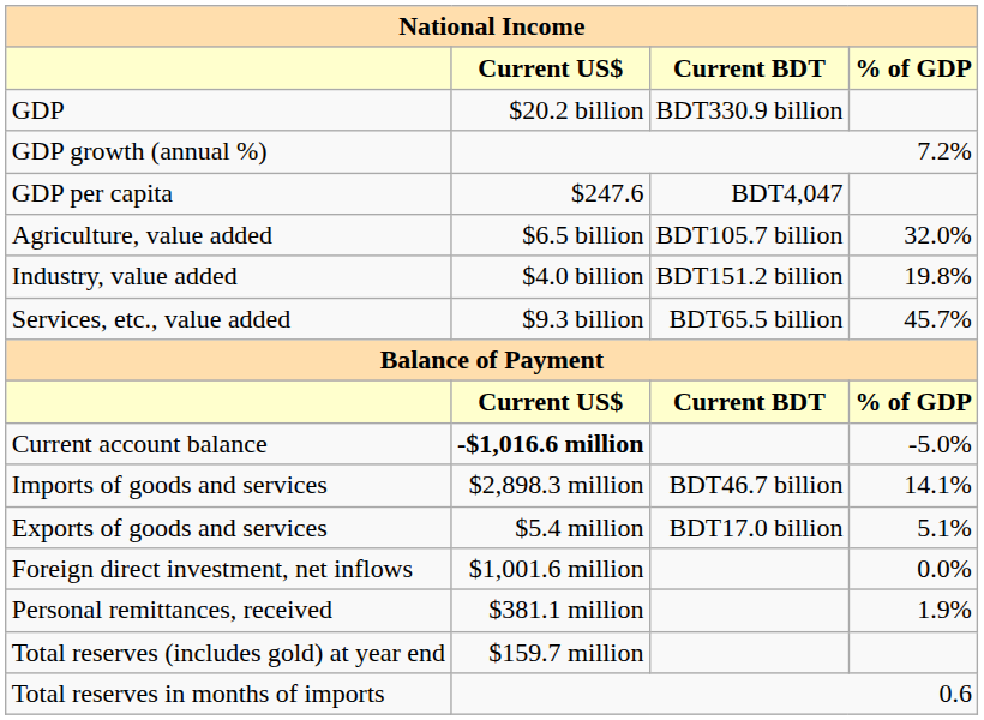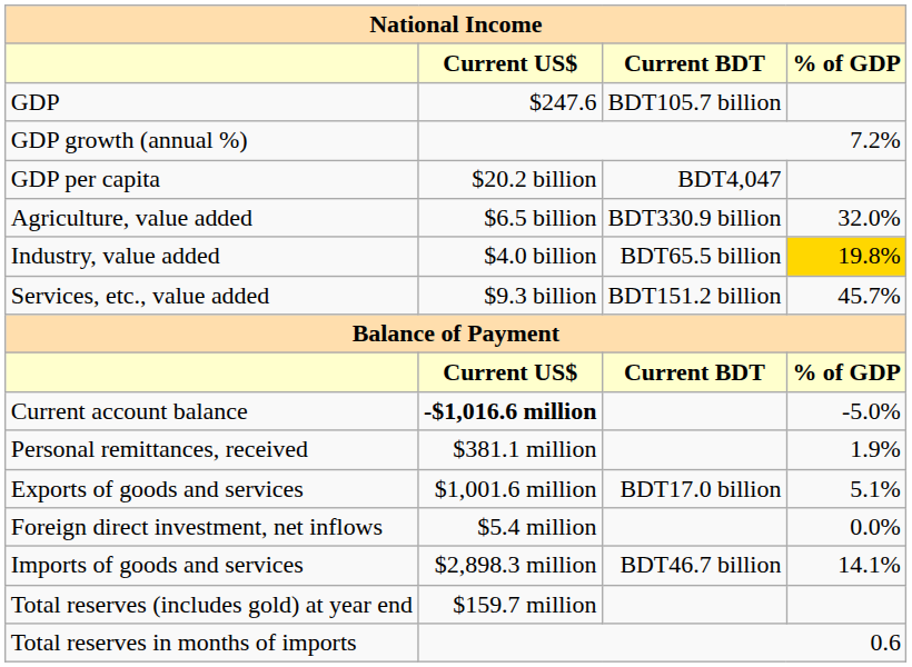 <table class="wikitable">
 <tr>
 <th colspan="4" style="background: #ffdead;">National Income</th>
 </tr>
 <tr>
 <th style="background: #ffffcd;"></th>
 <th style="background: #ffffcd;">Current US$</th>
 <th style="background: #ffffcd;">Current BDT</th>
 <th style="background: #ffffcd;">% of GDP</th>
 </tr>
 <tr>
 <td>GDP</td>
-<td style="text-align: right;">$20.2 billion</td>
-<td style="text-align: right;">BDT330.9 billion</td>
+<td style="text-align: right;">$247.6</td>
+<td style="text-align: right;">BDT105.7 billion</td>
 <td style="text-align: right;"></td>
 </tr>
 <tr>
 <td>GDP growth (annual %)</td>
 <td colspan="3"  style="text-align: right;">7.2%</td>
 </tr>
 <tr>
 <td>GDP per capita</td>
-<td style="text-align: right;">$247.6</td>
+<td style="text-align: right;">$20.2 billion</td>
 <td style="text-align: right;">BDT4,047</td>
 <td style="text-align: right;"></td>
 </tr>
 <tr>
 <td>Agriculture, value added</td>
 <td style="text-align: right;">$6.5 billion</td>
-<td style="text-align: right;">BDT105.7 billion</td>
+<td style="text-align: right;">BDT330.9 billion</td>
 <td style="text-align: right;">32.0%</td>
 </tr>
 <tr>
 <td>Industry, value added</td>
 <td style="text-align: right;">$4.0 billion</td>
-<td style="text-align: right;">BDT151.2 billion</td>
-<td style="text-align: right;">19.8%</td>
+<td style="text-align: right;">BDT65.5 billion</td>
+<td style="background: gold; text-align: right;">19.8%</td>
 </tr>
 <tr>
 <td>Services, etc., value added</td>
 <td style="text-align: right;">$9.3 billion</td>
-<td style="text-align: right;">BDT65.5 billion</td>
+<td style="text-align: right;">BDT151.2 billion</td>
 <td style="text-align: right;">45.7%</td>
 </tr>
 <tr>
 <th colspan="4" style="background: #ffdead;">Balance of Payment</th>
 </tr>
 <tr>
 <th style="background: #ffffcd;"></th>
 <th style="background: #ffffcd;">Current US$</th>
 <th style="background: #ffffcd;">Current BDT</th>
 <th style="background: #ffffcd;">% of GDP</th>
 </tr>
 <tr>
 <td>Current account balance</td>
 <td style="text-align: right;"><strong>-$1,016.6 million</strong></td>
 <td style="text-align: right;"></td>
 <td style="text-align: right;">-5.0%</td>
 </tr>
 <tr>
-<td>Imports of goods and services</td>
-<td style="text-align: right;">$2,898.3 million</td>
-<td style="text-align: right;">BDT46.7 billion</td>
-<td style="text-align: right;">14.1%</td>
+<td>Personal remittances, received</td>
+<td style="text-align: right;">$381.1 million</td>
+<td style="text-align: right;"></td>
+<td style="text-align: right;">1.9%</td>
 </tr>
 <tr>
 <td>Exports of goods and services</td>
-<td style="text-align: right;">$5.4 million</td>
+<td style="text-align: right;">$1,001.6 million</td>
 <td style="text-align: right;">BDT17.0 billion</td>
 <td style="text-align: right;">5.1%</td>
 </tr>
 <tr>
 <td>Foreign direct investment, net inflows</td>
-<td style="text-align: right;">$1,001.6 million</td>
+<td style="text-align: right;">$5.4 million</td>
 <td style="text-align: right;"></td>
 <td style="text-align: right;">0.0%</td>
 </tr>
 <tr>
-<td>Personal remittances, received</td>
-<td style="text-align: right;">$381.1 million</td>
-<td style="text-align: right;"></td>
-<td style="text-align: right;">1.9%</td>
+<td>Imports of goods and services</td>
+<td style="text-align: right;">$2,898.3 million</td>
+<td style="text-align: right;">BDT46.7 billion</td>
+<td style="text-align: right;">14.1%</td>
 </tr>
 <tr>
 <td>Total reserves (includes gold) at year end</td>
 <td style="text-align: right;">$159.7 million</td>
 <td style="text-align: right;"></td>
 <td style="text-align: right;"></td>
 </tr>
 <tr>
 <td>Total reserves in months of imports</td>
 <td colspan="3"  style="text-align: right;">0.6</td>
 </tr>
 </table>
